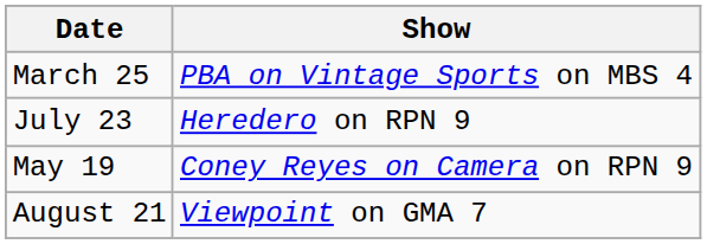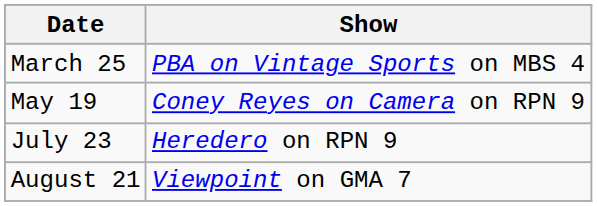 <table class="wikitable">
 <tr>
 <th>Date</th>
 <th>Show</th>
 </tr>
 <tr>
 <td>March 25</td>
 <td><em><a href='#'>PBA on Vintage Sports</a></em> on MBS 4</td>
 </tr>
 <tr>
+<td>May 19</td>
+<td><em><a href='#'>Coney Reyes on Camera</a></em> on RPN 9</td>
+</tr>
+<tr>
 <td>July 23</td>
 <td><em><a href='#'>Heredero</a></em> on RPN 9</td>
-</tr>
-<tr>
-<td>May 19</td>
-<td><em><a href='#'>Coney Reyes on Camera</a></em> on RPN 9</td>
 </tr>
 <tr>
 <td>August 21</td>
 <td><em><a href='#'>Viewpoint</a></em> on GMA 7</td>
 </tr>
 </table>
